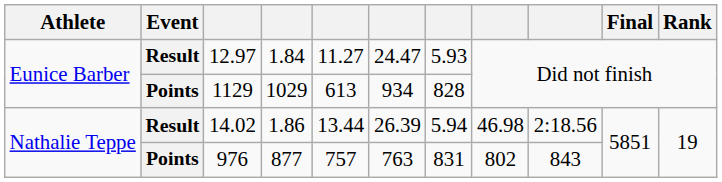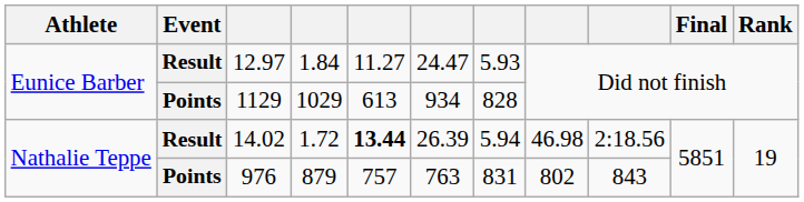 <table class="wikitable" style="font-size:90%">
 <tr>
 <th>Athlete</th>
 <th>Event</th>
 <th></th>
 <th></th>
 <th></th>
 <th></th>
 <th></th>
 <th></th>
 <th></th>
 <th>Final</th>
 <th>Rank</th>
 </tr>
 <tr align=center>
 <td align=left rowspan=2><a href='#'>Eunice Barber</a></td>
 <th style="font-size:95%">Result</th>
 <td>12.97</td>
 <td>1.84</td>
 <td>11.27</td>
 <td>24.47</td>
 <td>5.93</td>
 <td rowspan=2 colspan=4>Did not finish</td>
 </tr>
 <tr align=center>
 <th style="font-size:95%">Points</th>
 <td>1129</td>
 <td>1029</td>
 <td>613</td>
 <td>934</td>
 <td>828</td>
 </tr>
 <tr align=center>
 <td align=left rowspan=2><a href='#'>Nathalie Teppe</a></td>
 <th style="font-size:95%">Result</th>
 <td>14.02</td>
-<td>1.86</td>
-<td>13.44</td>
+<td>1.72</td>
+<td><strong>13.44</strong></td>
 <td>26.39</td>
 <td>5.94</td>
 <td>46.98</td>
 <td>2:18.56</td>
 <td align=center rowspan=2>5851</td>
 <td align=center rowspan=2>19</td>
 </tr>
 <tr align=center>
 <th style="font-size:95%">Points</th>
 <td>976</td>
-<td>877</td>
+<td>879</td>
 <td>757</td>
 <td>763</td>
 <td>831</td>
 <td>802</td>
 <td>843</td>
 </tr>
 </table>
